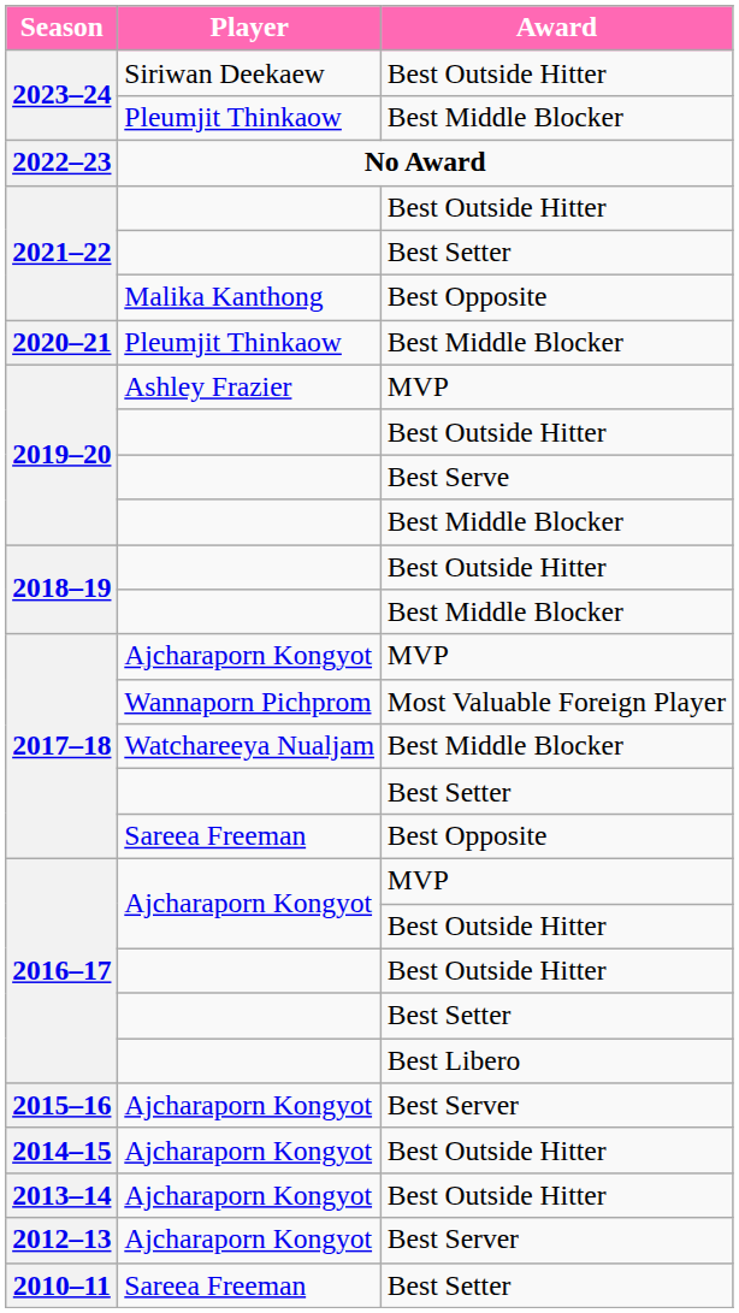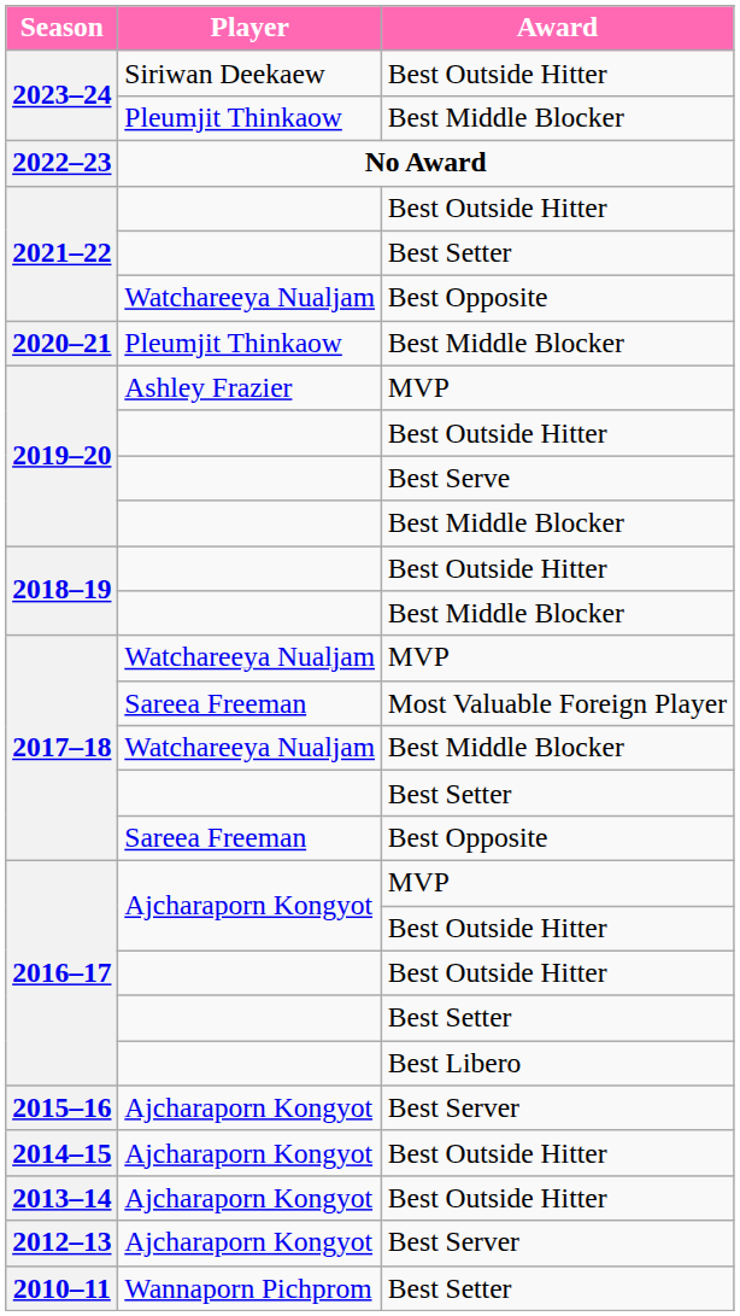 <table class="wikitable">
 <tr>
 <th style="color:#FFFFFF; background:#FF69B4;">Season</th>
 <th style="color:#FFFFFF; background:#FF69B4;">Player</th>
 <th style="color:#FFFFFF; background:#FF69B4;">Award</th>
 </tr>
 <tr>
 <th rowspan="2"><a href='#'>2023–24</a></th>
 <td> Siriwan Deekaew</td>
 <td>Best Outside Hitter</td>
 </tr>
 <tr>
 <td> <a href='#'>Pleumjit Thinkaow</a></td>
 <td>Best Middle Blocker</td>
 </tr>
 <tr>
 <th><a href='#'>2022–23</a></th>
 <td Colspan="3"  align="center"><strong>No Award</strong></td>
 </tr>
 <tr>
 <th rowspan="3"><a href='#'>2021–22</a></th>
 <td> </td>
 <td>Best Outside Hitter</td>
 </tr>
 <tr>
 <td> </td>
 <td>Best Setter</td>
 </tr>
 <tr>
-<td> <a href='#'>Malika Kanthong</a></td>
+<td> <a href='#'>Watchareeya Nualjam</a></td>
 <td>Best Opposite</td>
 </tr>
 <tr>
 <th><a href='#'>2020–21</a></th>
 <td> <a href='#'>Pleumjit Thinkaow</a></td>
 <td>Best Middle Blocker</td>
 </tr>
 <tr>
 <th rowspan="4"><a href='#'>2019–20</a></th>
 <td> <a href='#'>Ashley Frazier</a></td>
 <td>MVP</td>
 </tr>
 <tr>
 <td> </td>
 <td>Best Outside Hitter</td>
 </tr>
 <tr>
 <td> </td>
 <td>Best Serve</td>
 </tr>
 <tr>
 <td> </td>
 <td>Best Middle Blocker</td>
 </tr>
 <tr>
 <th rowspan="2"><a href='#'>2018–19</a></th>
 <td> </td>
 <td>Best Outside Hitter</td>
 </tr>
 <tr>
 <td> </td>
 <td>Best Middle Blocker</td>
 </tr>
 <tr>
 <th rowspan="5"><a href='#'>2017–18</a></th>
-<td> <a href='#'>Ajcharaporn Kongyot</a></td>
+<td> <a href='#'>Watchareeya Nualjam</a></td>
 <td>MVP</td>
 </tr>
 <tr>
-<td> <a href='#'>Wannaporn Pichprom</a></td>
+<td> <a href='#'>Sareea Freeman</a></td>
 <td>Most Valuable Foreign Player</td>
 </tr>
 <tr>
 <td> <a href='#'>Watchareeya Nualjam</a></td>
 <td>Best Middle Blocker</td>
 </tr>
 <tr>
 <td> </td>
 <td>Best Setter</td>
 </tr>
 <tr>
 <td> <a href='#'>Sareea Freeman</a></td>
 <td>Best Opposite</td>
 </tr>
 <tr>
 <th rowspan="5"><a href='#'>2016–17</a></th>
 <td rowspan="2"> <a href='#'>Ajcharaporn Kongyot</a></td>
 <td>MVP</td>
 </tr>
 <tr>
 <td>Best Outside Hitter</td>
 </tr>
 <tr>
 <td> </td>
 <td>Best Outside Hitter</td>
 </tr>
 <tr>
 <td> </td>
 <td>Best Setter</td>
 </tr>
 <tr>
 <td> </td>
 <td>Best Libero</td>
 </tr>
 <tr>
 <th><a href='#'>2015–16</a></th>
 <td> <a href='#'>Ajcharaporn Kongyot</a></td>
 <td>Best Server</td>
 </tr>
 <tr>
 <th><a href='#'>2014–15</a></th>
 <td> <a href='#'>Ajcharaporn Kongyot</a></td>
 <td>Best Outside Hitter</td>
 </tr>
 <tr>
 <th><a href='#'>2013–14</a></th>
 <td> <a href='#'>Ajcharaporn Kongyot</a></td>
 <td>Best Outside Hitter</td>
 </tr>
 <tr>
 <th><a href='#'>2012–13</a></th>
 <td> <a href='#'>Ajcharaporn Kongyot</a></td>
 <td>Best Server</td>
 </tr>
 <tr>
 <th><a href='#'>2010–11</a></th>
-<td> <a href='#'>Sareea Freeman</a></td>
+<td> <a href='#'>Wannaporn Pichprom</a></td>
 <td>Best Setter</td>
 </tr>
 <tr>
 </tr>
 </table>
